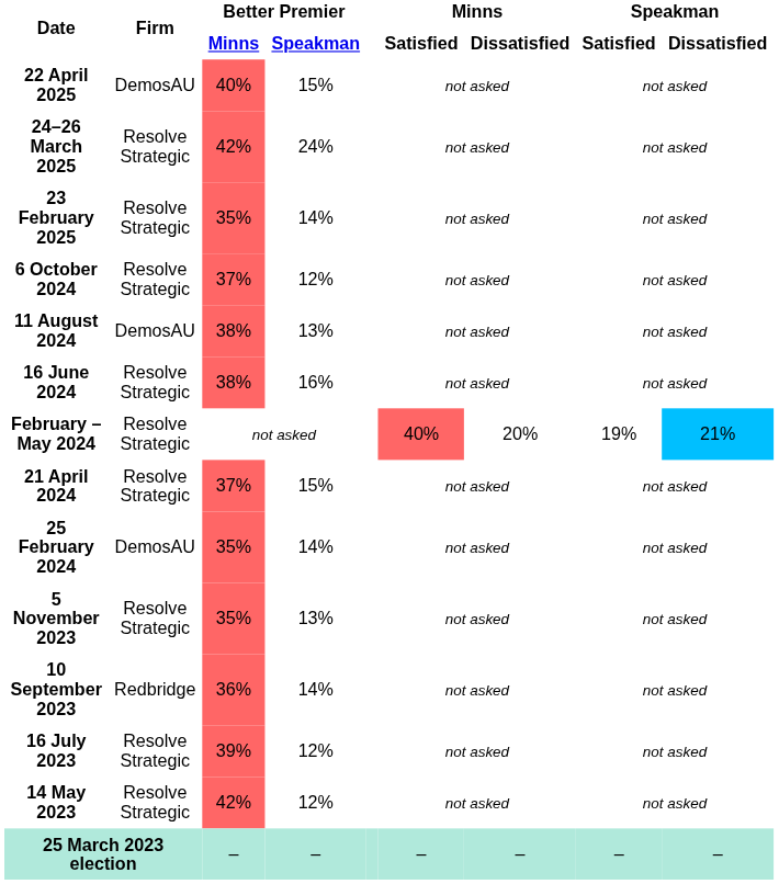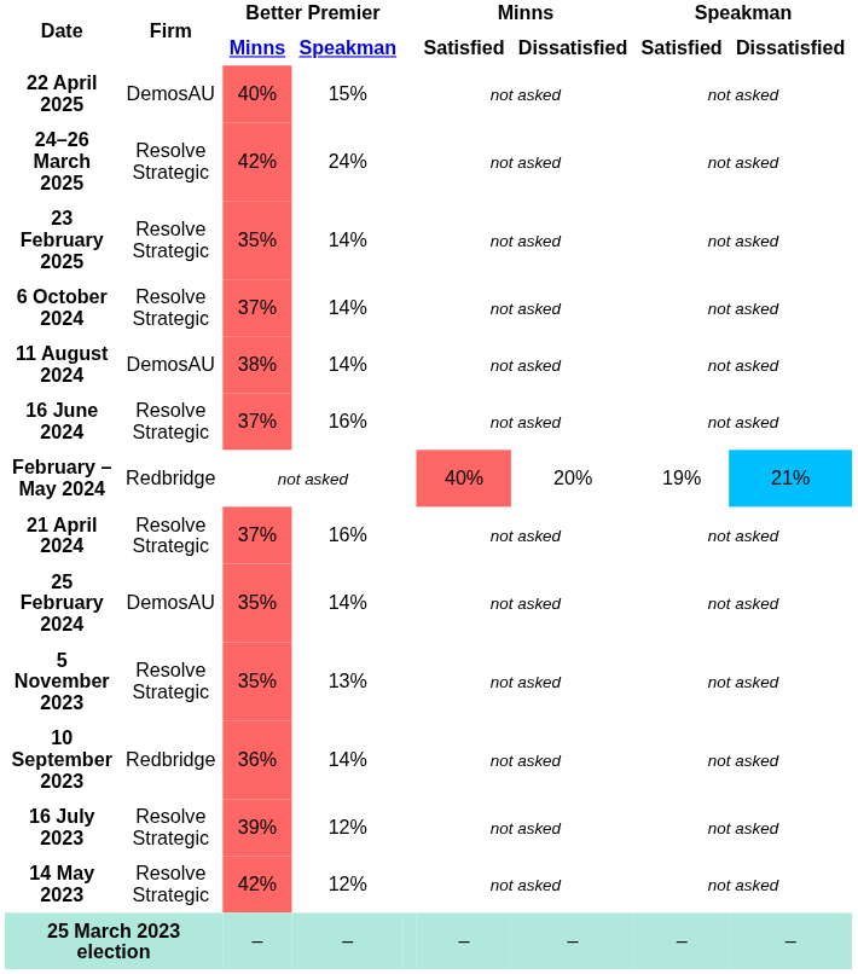 <table class="toccolours" cellpadding="5" cellspacing="0" style="text-align:center; margin-right:.5em; margin-top:.4em; font-size:90%;">
 <tr>
 <th rowspan="2">Date</th>
 <th rowspan="2">Firm</th>
 <th colspan="2">Better Premier</th>
 <th></th>
 <th colspan="2">Minns</th>
 <th colspan="2">Speakman</th>
 </tr>
 <tr>
 <th><a href='#'>Minns</a></th>
 <th><a href='#'>Speakman</a></th>
 <th></th>
 <th>Satisfied</th>
 <th>Dissatisfied</th>
 <th>Satisfied</th>
 <th>Dissatisfied</th>
 </tr>
 <tr>
 <th>22 April 2025</th>
 <td>DemosAU</td>
 <td style="background:#f66;">40%</td>
 <td>15%</td>
 <td></td>
 <td colspan=2><small><em>not asked</em></small></td>
 <td colspan=2><small><em>not asked</em></small></td>
 <td></td>
 </tr>
 <tr>
 <th>24–26 March 2025</th>
 <td>Resolve Strategic</td>
 <td style="background:#f66;">42%</td>
 <td>24%</td>
 <td></td>
 <td colspan=2><small><em>not asked</em></small></td>
 <td colspan=2><small><em>not asked</em></small></td>
 <td></td>
 </tr>
 <tr>
 <th>23 February 2025</th>
 <td>Resolve Strategic</td>
 <td style="background:#f66;">35%</td>
 <td>14%</td>
 <td></td>
 <td colspan=2><small><em>not asked</em></small></td>
 <td colspan=2><small><em>not asked</em></small></td>
 <td></td>
 </tr>
 <tr>
 <th>6 October 2024</th>
 <td>Resolve Strategic</td>
 <td style="background:#f66;">37%</td>
-<td>12%</td>
+<td>14%</td>
 <td></td>
 <td colspan=2><small><em>not asked</em></small></td>
 <td colspan=2><small><em>not asked</em></small></td>
 <td></td>
 </tr>
 <tr>
 <th>11 August 2024</th>
 <td>DemosAU</td>
 <td style="background:#f66;">38%</td>
-<td>13%</td>
+<td>14%</td>
 <td></td>
 <td colspan=2><small><em>not asked</em></small></td>
 <td colspan=2><small><em>not asked</em></small></td>
 <td></td>
 </tr>
 <tr>
 <th>16 June 2024</th>
 <td>Resolve Strategic</td>
-<td style="background:#f66;">38%</td>
+<td style="background:#f66;">37%</td>
 <td>16%</td>
 <td></td>
 <td colspan=2><small><em>not asked</em></small></td>
 <td colspan=2><small><em>not asked</em></small></td>
 <td></td>
 </tr>
 <tr>
 <th>February – May 2024</th>
-<td>Resolve Strategic</td>
+<td>Redbridge</td>
 <td colspan=2><small><em>not asked</em></small></td>
 <td></td>
 <td style="background:#f66;">40%</td>
 <td>20%</td>
 <td>19%</td>
 <td style="background:#00bfff;">21%</td>
 </tr>
 <tr>
 <th>21 April 2024</th>
 <td>Resolve Strategic</td>
 <td style="background:#f66;">37%</td>
-<td>15%</td>
+<td>16%</td>
 <td></td>
 <td colspan=2><small><em>not asked</em></small></td>
 <td colspan=2><small><em>not asked</em></small></td>
 <td></td>
 </tr>
 <tr>
 <th>25 February 2024</th>
 <td>DemosAU</td>
 <td style="background:#f66;">35%</td>
 <td>14%</td>
 <td></td>
 <td colspan=2><small><em>not asked</em></small></td>
 <td colspan=2><small><em>not asked</em></small></td>
 <td></td>
 </tr>
 <tr>
 <th>5 November 2023</th>
 <td>Resolve Strategic</td>
 <td style="background:#f66;">35%</td>
 <td>13%</td>
 <td></td>
 <td colspan=2><small><em>not asked</em></small></td>
 <td colspan=2><small><em>not asked</em></small></td>
 <td></td>
 </tr>
 <tr>
 <th>10 September 2023</th>
 <td>Redbridge</td>
 <td style="background:#f66;">36%</td>
 <td>14%</td>
 <td></td>
 <td colspan=2><small><em>not asked</em></small></td>
 <td colspan=2><small><em>not asked</em></small></td>
 <td></td>
 </tr>
 <tr>
 <th>16 July 2023</th>
 <td>Resolve Strategic</td>
 <td style="background:#f66;">39%</td>
 <td>12%</td>
 <td></td>
 <td colspan=2><small><em>not asked</em></small></td>
 <td colspan=2><small><em>not asked</em></small></td>
 <td></td>
 </tr>
 <tr>
 <th>14 May 2023</th>
 <td>Resolve Strategic</td>
 <td style="background:#f66;">42%</td>
 <td>12%</td>
 <td></td>
 <td colspan=2><small><em>not asked</em></small></td>
 <td colspan=2><small><em>not asked</em></small></td>
 <td></td>
 </tr>
 <tr>
 <th style="text-align:center; background:#b0e9db;" colspan="2"><strong>25 March 2023 election</strong></th>
 <td style="background:#b0e9db;">–</td>
 <td style="background:#b0e9db;">–</td>
 <td style="background:#b0e9db;"></td>
 <td style="background:#b0e9db;">–</td>
 <td style="background:#b0e9db;">–</td>
 <td style="background:#b0e9db;">–</td>
 <td style="background:#b0e9db;">–</td>
 </tr>
 </table>
